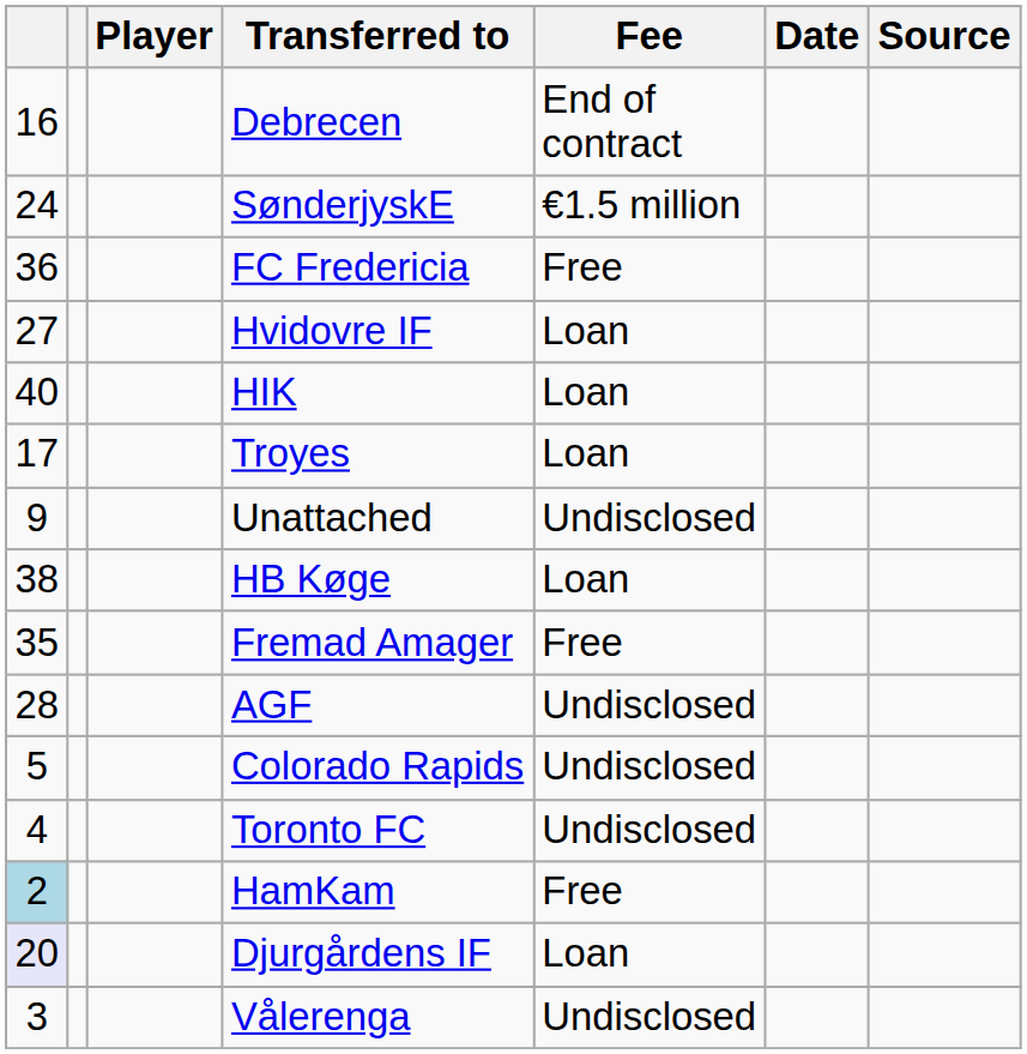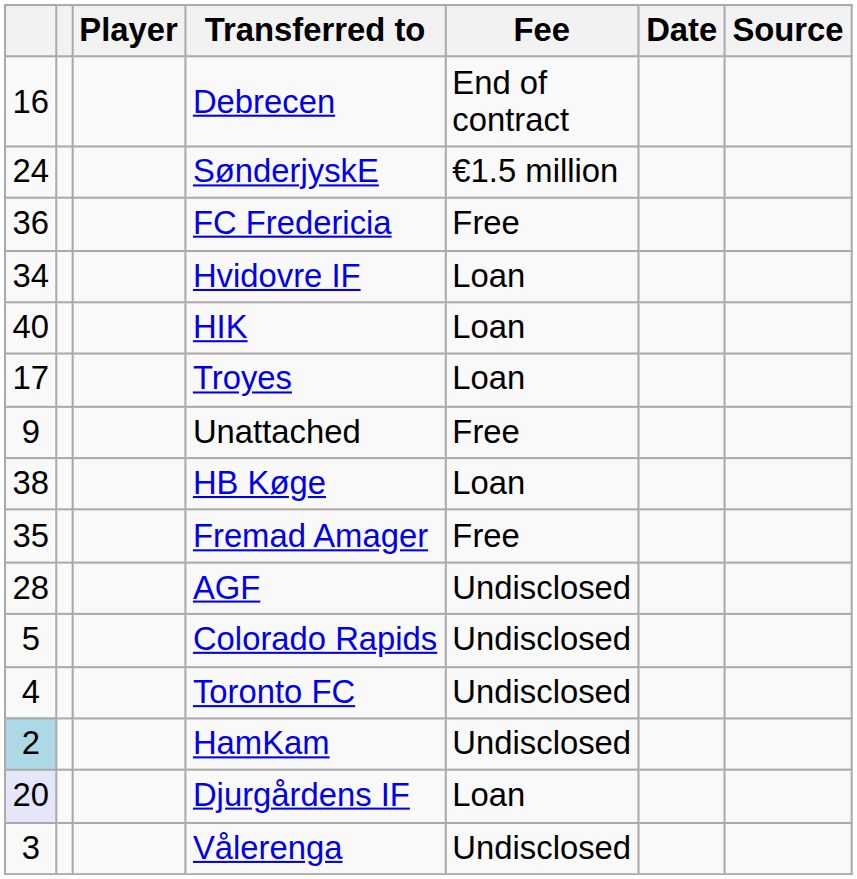 <table class="wikitable plainrowheaders sortable">
 <tr>
 <th></th>
 <th></th>
 <th scope=col>Player</th>
 <th>Transferred to</th>
 <th !scope=col; style="width: 65px;">Fee</th>
 <th scope=col>Date</th>
 <th scope=col>Source</th>
 </tr>
 <tr>
 <td align="center">16</td>
 <td align="center"></td>
 <td></td>
 <td> <a href='#'>Debrecen</a></td>
 <td>End of contract</td>
 <td></td>
 <td></td>
 </tr>
 <tr>
 <td align="center">24</td>
 <td align="center"></td>
 <td></td>
 <td> <a href='#'>SønderjyskE</a></td>
 <td>€1.5 million</td>
 <td></td>
 <td></td>
 </tr>
 <tr>
 <td align="center">36</td>
 <td align="center"></td>
 <td></td>
 <td> <a href='#'>FC Fredericia</a></td>
 <td>Free</td>
 <td></td>
 <td></td>
 </tr>
 <tr>
-<td align=center>27</td>
+<td align=center>34</td>
 <td align=center></td>
 <td></td>
 <td> <a href='#'>Hvidovre IF</a></td>
 <td>Loan</td>
 <td></td>
 <td></td>
 </tr>
 <tr>
 <td align=center>40</td>
 <td align=center></td>
 <td></td>
 <td> <a href='#'>HIK</a></td>
 <td>Loan</td>
 <td></td>
 <td></td>
 </tr>
 <tr>
 <td align=center>17</td>
 <td align=center></td>
 <td></td>
 <td> <a href='#'>Troyes</a></td>
 <td>Loan</td>
 <td></td>
 <td></td>
 </tr>
 <tr>
 <td align=center>9</td>
 <td align=center></td>
 <td></td>
 <td>Unattached</td>
-<td>Undisclosed</td>
+<td>Free</td>
 <td></td>
 <td></td>
 </tr>
 <tr>
 <td align=center>38</td>
 <td align=center></td>
 <td></td>
 <td> <a href='#'>HB Køge</a></td>
 <td>Loan</td>
 <td></td>
 <td></td>
 </tr>
 <tr>
 <td align=center>35</td>
 <td align=center></td>
 <td></td>
 <td> <a href='#'>Fremad Amager</a></td>
 <td>Free</td>
 <td></td>
 <td></td>
 </tr>
 <tr>
 <td align=center>28</td>
 <td align=center></td>
 <td></td>
 <td> <a href='#'>AGF</a></td>
 <td>Undisclosed</td>
 <td></td>
 <td></td>
 </tr>
 <tr>
 <td align=center>5</td>
 <td align=center></td>
 <td></td>
 <td> <a href='#'>Colorado Rapids</a></td>
 <td>Undisclosed</td>
 <td></td>
 <td></td>
 </tr>
 <tr>
 <td align=center>4</td>
 <td align=center></td>
 <td></td>
 <td> <a href='#'>Toronto FC</a></td>
 <td>Undisclosed</td>
 <td></td>
 <td></td>
 </tr>
 <tr>
 <td align=center style="background: lightblue;">2</td>
 <td align=center></td>
 <td></td>
 <td> <a href='#'>HamKam</a></td>
-<td>Free</td>
+<td>Undisclosed</td>
 <td></td>
 <td></td>
 </tr>
 <tr>
 <td align=center style="background: lavender;">20</td>
 <td align=center></td>
 <td></td>
 <td> <a href='#'>Djurgårdens IF</a></td>
 <td>Loan</td>
 <td></td>
 <td></td>
 </tr>
 <tr>
 <td align=center>3</td>
 <td align=center></td>
 <td></td>
 <td> <a href='#'>Vålerenga</a></td>
 <td>Undisclosed</td>
 <td></td>
 <td></td>
 </tr>
 </table>
